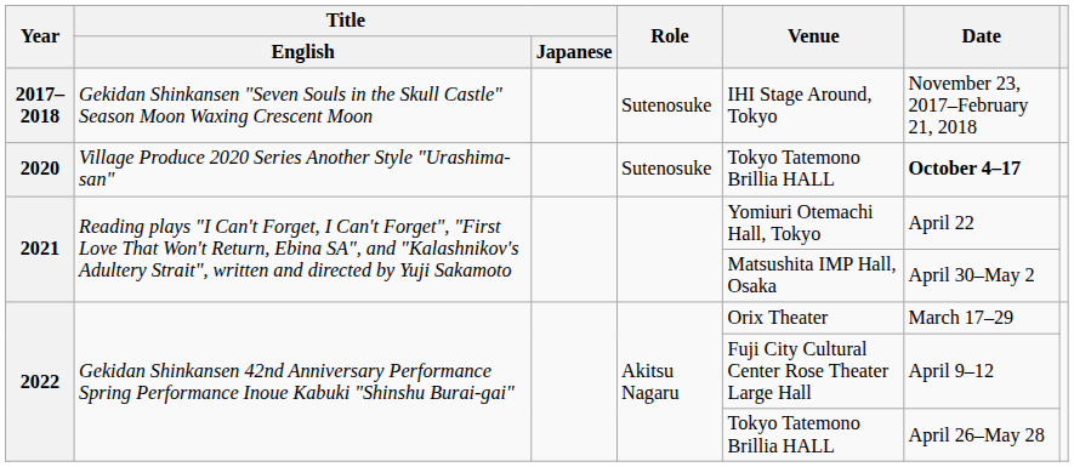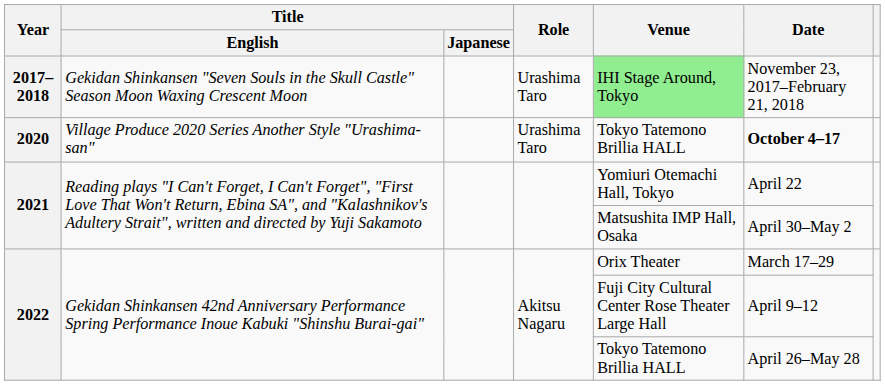 <table class="wikitable plainrowheaders sortable" style="text-align:left; font-size:100%">
 <tr>
 <th scope="col" rowspan="2">Year</th>
 <th scope="col" colspan="2">Title</th>
 <th scope="col" rowspan="2">Role</th>
 <th scope="col" rowspan="2" class="unsortable">Venue</th>
 <th scope="col" rowspan="2">Date</th>
 <th rowspan="2" scope="col" class="unsortable"></th>
 </tr>
 <tr>
 <th>English</th>
 <th>Japanese</th>
 </tr>
 <tr>
 <th scope="row">2017–2018</th>
 <td><em>Gekidan Shinkansen "Seven Souls in the Skull Castle" Season Moon Waxing Crescent Moon</em></td>
 <td></td>
-<td>Sutenosuke</td>
-<td>IHI Stage Around, Tokyo</td>
+<td>Urashima Taro</td>
+<td style="background: lightgreen;">IHI Stage Around, Tokyo</td>
 <td>November 23, 2017–February 21, 2018</td>
 <td style="text-align:center"></td>
 </tr>
 <tr>
 <th scope="row">2020</th>
 <td><em>Village Produce 2020 Series Another Style "Urashima-san"</em></td>
 <td></td>
-<td>Sutenosuke</td>
+<td>Urashima Taro</td>
 <td>Tokyo Tatemono Brillia HALL</td>
 <td><strong>October 4–17</strong></td>
 <td style="text-align:center"></td>
 </tr>
 <tr>
 <th scope="row" rowspan="2">2021</th>
 <td rowspan="2"><em>Reading plays "I Can't Forget, I Can't Forget", "First Love That Won't Return, Ebina SA", and "Kalashnikov's Adultery Strait", written and directed by Yuji Sakamoto</em></td>
 <td rowspan="2"></td>
 <td rowspan="2"></td>
 <td>Yomiuri Otemachi Hall, Tokyo</td>
 <td>April 22</td>
 <td style="text-align:center" rowspan="2"></td>
 </tr>
 <tr>
 <td>Matsushita IMP Hall, Osaka</td>
 <td>April 30–May 2</td>
 </tr>
 <tr>
 <th scope="row" rowspan="3">2022</th>
 <td rowspan="3"><em>Gekidan Shinkansen 42nd Anniversary Performance Spring Performance Inoue Kabuki "Shinshu Burai-gai"</em></td>
 <td rowspan="3"></td>
 <td rowspan="3">Akitsu Nagaru</td>
 <td>Orix Theater</td>
 <td>March 17–29</td>
 <td style="text-align:center" rowspan="3"></td>
 </tr>
 <tr>
 <td>Fuji City Cultural Center Rose Theater Large Hall</td>
 <td>April 9–12</td>
 </tr>
 <tr>
 <td>Tokyo Tatemono Brillia HALL</td>
 <td>April 26–May 28</td>
 </tr>
 </table>
